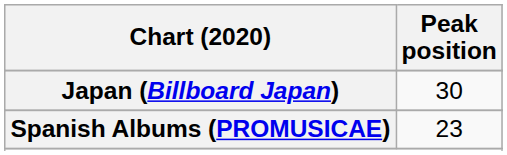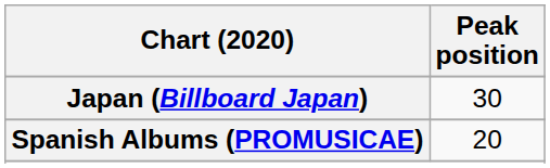 <table class="wikitable sortable plainrowheaders" style="text-align:center">
 <tr>
 <th scope="col">Chart (2020)</th>
 <th scope="col">Peak<br>position</th>
 </tr>
 <tr>
 </tr>
 <tr>
 </tr>
 <tr>
 </tr>
 <tr>
 </tr>
 <tr>
 </tr>
 <tr>
 </tr>
 <tr>
 </tr>
 <tr>
 </tr>
 <tr>
 </tr>
 <tr>
 </tr>
 <tr>
 </tr>
 <tr>
 <th scope="row">Japan (<em><a href='#'>Billboard Japan</a></em>)</th>
 <td>30</td>
 </tr>
 <tr>
 </tr>
 <tr>
 </tr>
 <tr>
 </tr>
 <tr>
 <th scope="row">Spanish Albums (<a href='#'>PROMUSICAE</a>)</th>
-<td>23</td>
+<td>20</td>
 </tr>
 <tr>
 </tr>
 <tr>
 </tr>
 <tr>
 </tr>
 <tr>
 </tr>
 <tr>
 </tr>
 </table>
